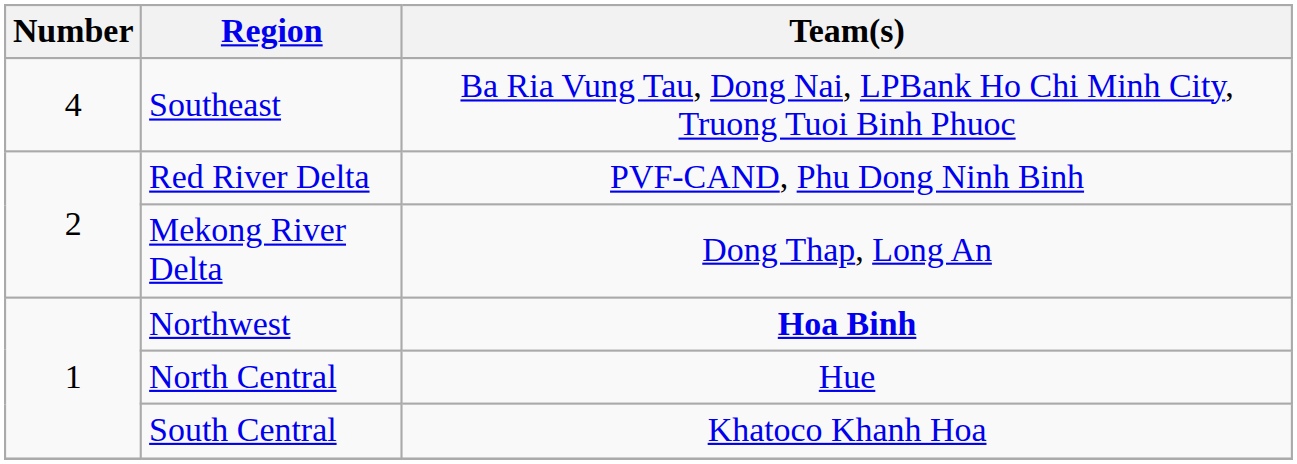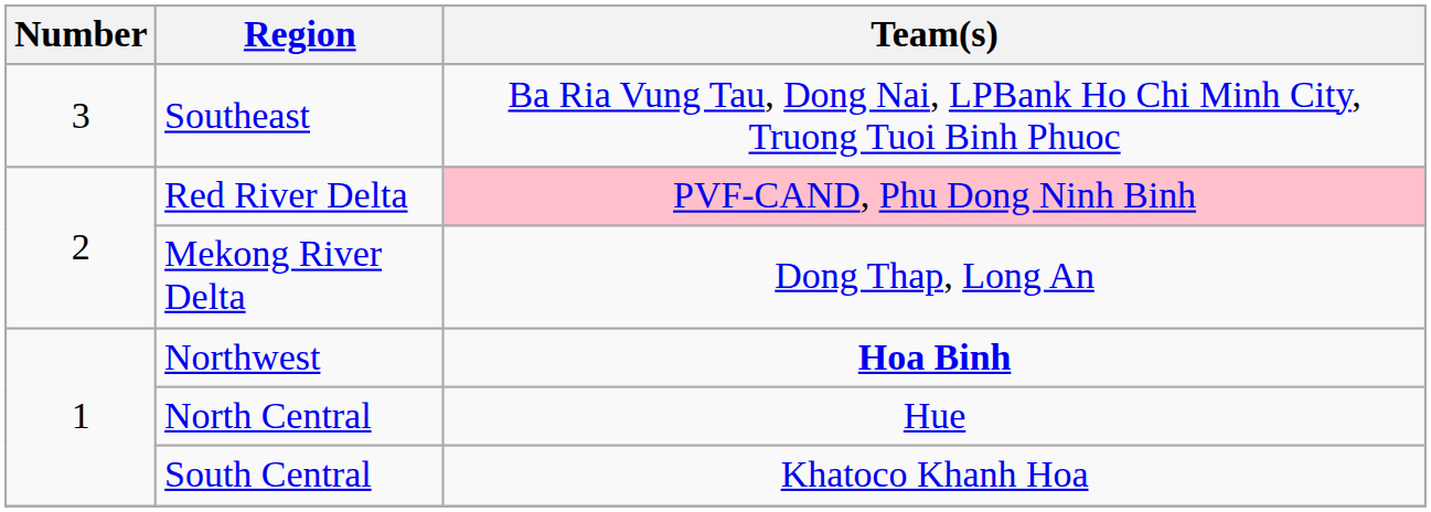 <table class="wikitable" style="text-align:center">
 <tr>
 <th>Number</th>
 <th><a href='#'>Region</a></th>
 <th>Team(s)</th>
 </tr>
 <tr>
-<td rowspan="1">4</td>
+<td rowspan="1">3</td>
 <td align="left"><a href='#'>Southeast</a></td>
 <td><a href='#'>Ba Ria Vung Tau</a>, <a href='#'>Dong Nai</a>, <a href='#'>LPBank Ho Chi Minh City</a>, <a href='#'>Truong Tuoi Binh Phuoc</a></td>
 </tr>
 <tr>
 <td rowspan="2">2</td>
 <td align="left"><a href='#'>Red River Delta</a></td>
-<td><a href='#'>PVF-CAND</a>, <a href='#'>Phu Dong Ninh Binh</a></td>
+<td style="background: pink;"><a href='#'>PVF-CAND</a>, <a href='#'>Phu Dong Ninh Binh</a></td>
 </tr>
 <tr>
 <td align="left"><a href='#'>Mekong River Delta</a></td>
 <td><a href='#'>Dong Thap</a>, <a href='#'>Long An</a></td>
 </tr>
 <tr>
 <td rowspan="3">1</td>
 <td align="left"><a href='#'>Northwest</a></td>
 <td><strong><a href='#'>Hoa Binh</a></strong></td>
 </tr>
 <tr>
 <td align="left"><a href='#'>North Central</a></td>
 <td><a href='#'>Hue</a></td>
 </tr>
 <tr>
 <td align="left"><a href='#'>South Central</a></td>
 <td><a href='#'>Khatoco Khanh Hoa</a></td>
 </tr>
 <tr>
 </tr>
 </table>
